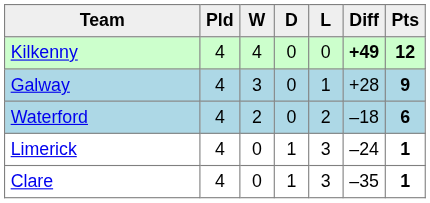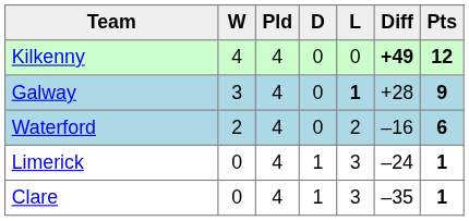 <table style=border-collapse:collapse border=1 cellspacing=0 cellpadding=5>
 <tr align=center bgcolor=#efefef>
 <th width=165>Team</th>
+<th width=20>W</th>
 <th width=20>Pld</th>
-<th width=20>W</th>
 <th width=20>D</th>
 <th width=20>L</th>
 <th width=20>Diff</th>
 <th width=20>Pts</th>
 </tr>
 <tr align=center style="background:#cfc;">
 <td style="text-align:left;"> <a href='#'>Kilkenny</a></td>
 <td>4</td>
 <td>4</td>
 <td>0</td>
 <td>0</td>
 <td><strong>+49</strong></td>
 <td><strong>12</strong></td>
 </tr>
 <tr align=center style="background:#ADD8E6;">
 <td style="text-align:left;"> <a href='#'>Galway</a></td>
+<td>3</td>
 <td>4</td>
-<td>3</td>
 <td>0</td>
-<td>1</td>
+<td><strong>1</strong></td>
 <td>+28</td>
 <td><strong>9</strong></td>
 </tr>
 <tr align=center style="background:#ADD8E6;">
 <td style="text-align:left;"> <a href='#'>Waterford</a></td>
+<td>2</td>
 <td>4</td>
-<td>2</td>
 <td>0</td>
 <td>2</td>
-<td>–18</td>
+<td>–16</td>
 <td><strong>6</strong></td>
 </tr>
 <tr align=center>
 <td style="text-align:left;"> <a href='#'>Limerick</a></td>
+<td>0</td>
 <td>4</td>
-<td>0</td>
 <td>1</td>
 <td>3</td>
 <td>–24</td>
 <td><strong>1</strong></td>
 </tr>
 <tr align=center>
 <td style="text-align:left;"> <a href='#'>Clare</a></td>
+<td>0</td>
 <td>4</td>
-<td>0</td>
 <td>1</td>
 <td>3</td>
 <td>–35</td>
 <td><strong>1</strong></td>
 </tr>
 </table>
